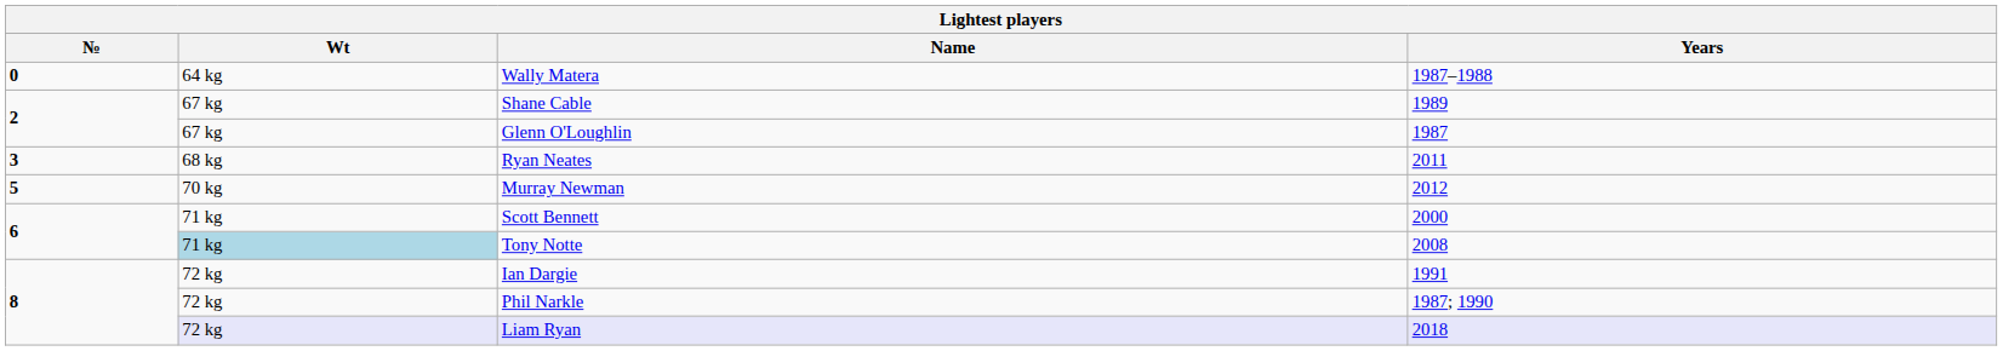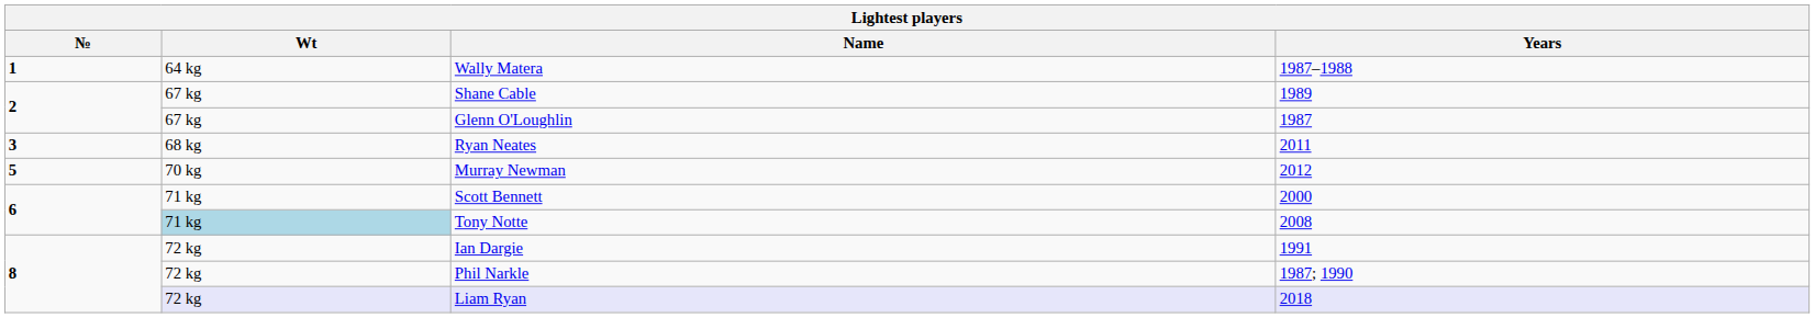 <table class="wikitable" style="width:90%;">
 <tr>
 <th colspan="4">Lightest players</th>
 </tr>
 <tr>
 <th>№</th>
 <th>Wt</th>
 <th>Name</th>
 <th>Years</th>
 </tr>
 <tr>
-<td><strong>0</strong></td>
+<td><strong>1</strong></td>
 <td>64 kg</td>
 <td><a href='#'>Wally Matera</a></td>
 <td><a href='#'>1987</a>–<a href='#'>1988</a></td>
 </tr>
 <tr>
 <td rowspan="2"><strong>2</strong></td>
 <td>67 kg</td>
 <td><a href='#'>Shane Cable</a></td>
 <td><a href='#'>1989</a></td>
 </tr>
 <tr>
 <td>67 kg</td>
 <td><a href='#'>Glenn O'Loughlin</a></td>
 <td><a href='#'>1987</a></td>
 </tr>
 <tr>
 <td><strong>3</strong></td>
 <td>68 kg</td>
 <td><a href='#'>Ryan Neates</a></td>
 <td><a href='#'>2011</a></td>
 </tr>
 <tr>
 <td><strong>5</strong></td>
 <td>70 kg</td>
 <td><a href='#'>Murray Newman</a></td>
 <td><a href='#'>2012</a></td>
 </tr>
 <tr>
 <td rowspan="2"><strong>6</strong></td>
 <td>71 kg</td>
 <td><a href='#'>Scott Bennett</a></td>
 <td><a href='#'>2000</a></td>
 </tr>
 <tr>
 <td style="background: lightblue;">71 kg</td>
 <td><a href='#'>Tony Notte</a></td>
 <td><a href='#'>2008</a></td>
 </tr>
 <tr>
 <td rowspan="3"><strong>8</strong></td>
 <td>72 kg</td>
 <td><a href='#'>Ian Dargie</a></td>
 <td><a href='#'>1991</a></td>
 </tr>
 <tr>
 <td>72 kg</td>
 <td><a href='#'>Phil Narkle</a></td>
 <td><a href='#'>1987</a>; <a href='#'>1990</a></td>
 </tr>
 <tr style="background:lavender;">
 <td>72 kg</td>
 <td><a href='#'>Liam Ryan</a></td>
 <td><a href='#'>2018</a></td>
 </tr>
 </table>
